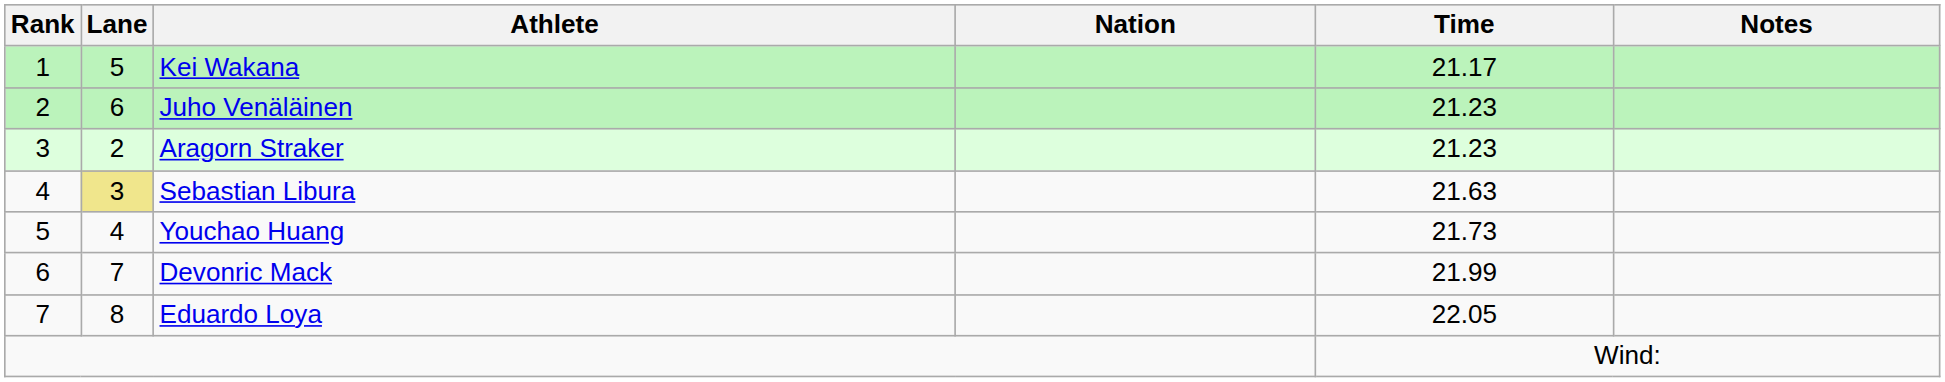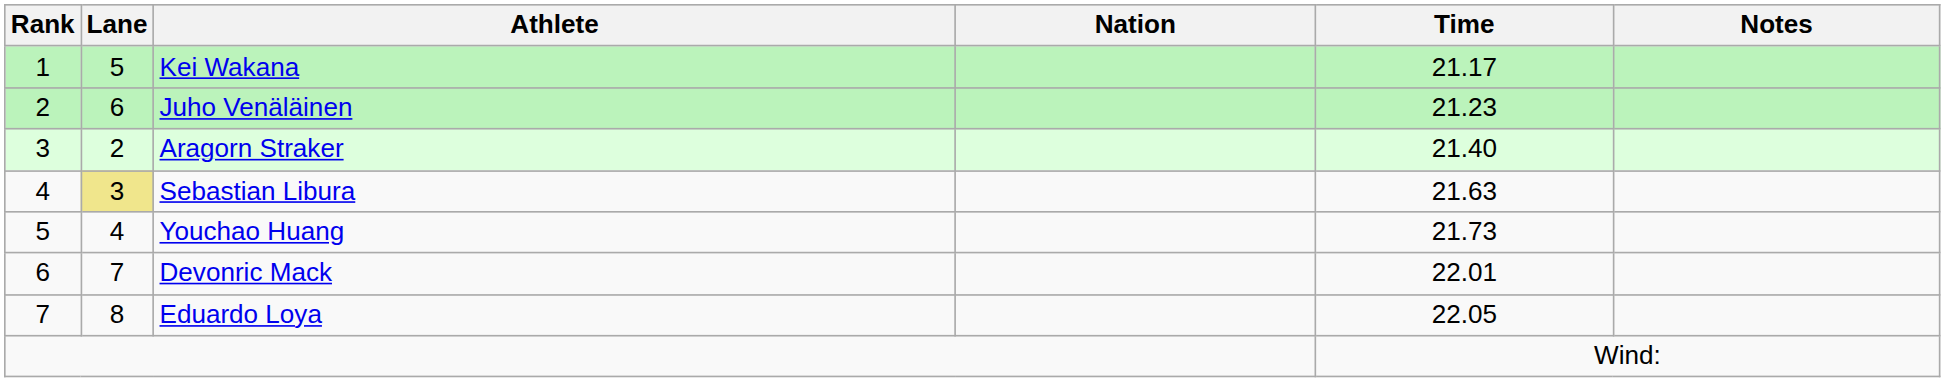 <table class="wikitable sortable" style="text-align:center;width: 75%;">
 <tr>
 <th scope="col" style="width: 10px;">Rank</th>
 <th scope="col" style="width: 10px;">Lane</th>
 <th scope="col">Athlete</th>
 <th scope="col">Nation</th>
 <th scope="col">Time</th>
 <th scope="col">Notes</th>
 </tr>
 <tr bgcolor=bbf3bb>
 <td>1</td>
 <td>5</td>
 <td align=left><a href='#'>Kei Wakana</a></td>
 <td align=left></td>
 <td>21.17</td>
 <td></td>
 </tr>
 <tr bgcolor=bbf3bb>
 <td>2</td>
 <td>6</td>
 <td align=left><a href='#'>Juho Venäläinen</a></td>
 <td align=left></td>
 <td>21.23 </td>
 <td></td>
 </tr>
 <tr bgcolor=ddffdd>
 <td>3</td>
 <td>2</td>
 <td align=left><a href='#'>Aragorn Straker</a></td>
 <td align=left></td>
-<td>21.23 </td>
+<td>21.40 </td>
 <td></td>
 </tr>
 <tr>
 <td>4</td>
 <td style="background: khaki;">3</td>
 <td align=left><a href='#'>Sebastian Libura</a></td>
 <td align=left></td>
 <td>21.63</td>
 <td></td>
 </tr>
 <tr>
 <td>5</td>
 <td>4</td>
 <td align=left><a href='#'>Youchao Huang</a></td>
 <td align=left></td>
 <td>21.73</td>
 <td></td>
 </tr>
 <tr>
 <td>6</td>
 <td>7</td>
 <td align=left><a href='#'>Devonric Mack</a></td>
 <td align=left></td>
-<td>21.99</td>
+<td>22.01</td>
 <td></td>
 </tr>
 <tr>
 <td>7</td>
 <td>8</td>
 <td align=left><a href='#'>Eduardo Loya</a></td>
 <td align=left></td>
 <td>22.05</td>
 <td></td>
 </tr>
 <tr class="sortbottom">
 <td colspan="4"></td>
 <td colspan="2">Wind: </td>
 </tr>
 </table>
